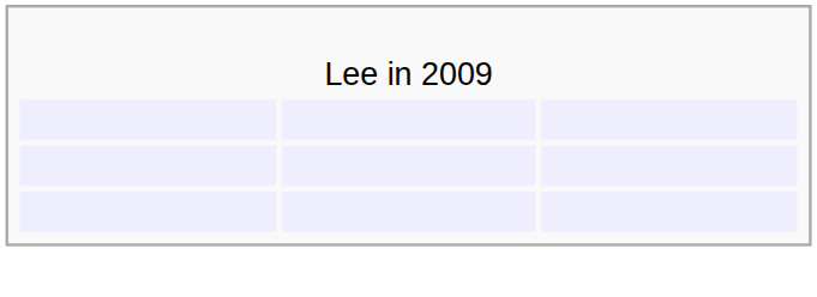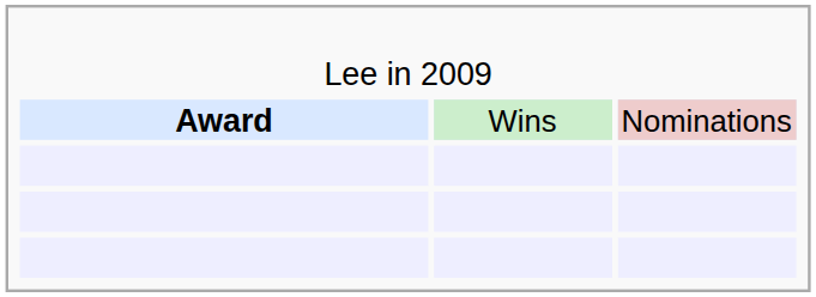 <table class="infobox" style="width: 25em; text-align: left; font-size: 70%; vertical-align: middle;">
 <tr>
 <td colspan="3" style="text-align:center;"><br>Lee in 2009</td>
+</tr>
+<tr bgcolor=#D9E8FF style="text-align:center;">
+<th style="vertical-align: middle;">Award</th>
+<td style="background:#cceecc; font-size:8pt;" width="60px">Wins</td>
+<td style="background:#eecccc; font-size:8pt; vertical-align: middle;" width="60px">Nominations</td>
 </tr>
 <tr bgcolor=#eeeeff>
 <td align="center"><br></td>
 <td></td>
 <td></td>
 </tr>
 <tr bgcolor=#eeeeff>
 <td align="center"><br></td>
 <td></td>
 <td></td>
 </tr>
 <tr bgcolor=#eeeeff>
 <td align="center"><br></td>
 <td></td>
 <td></td>
 </tr>
 </table>
